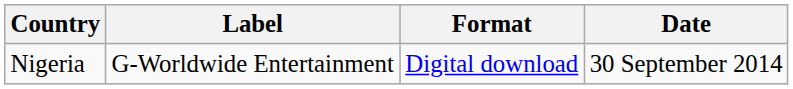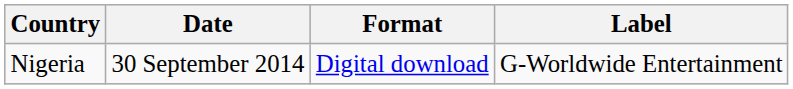 <table class="wikitable">
 <tr>
 <th>Country</th>
+<th>Date</th>
+<th>Format</th>
 <th>Label</th>
-<th>Format</th>
-<th>Date</th>
 </tr>
 <tr>
 <td>Nigeria</td>
+<td>30 September 2014</td>
+<td><a href='#'>Digital download</a></td>
 <td>G-Worldwide Entertainment</td>
-<td><a href='#'>Digital download</a></td>
-<td>30 September 2014</td>
 </tr>
 </table>
